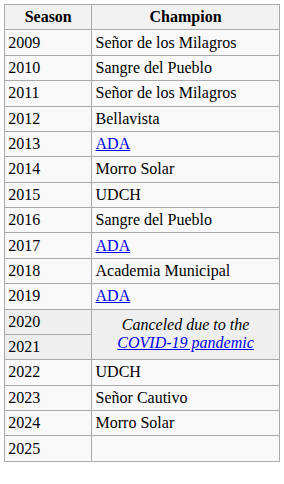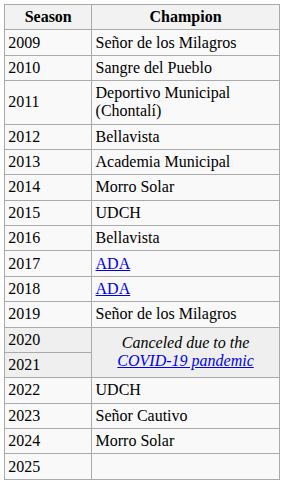 <table class="wikitable sortable">
 <tr>
 <th width=80px>Season</th>
 <th width=180px>Champion</th>
 </tr>
 <tr>
 <td>2009</td>
 <td>Señor de los Milagros</td>
 </tr>
 <tr>
 <td>2010</td>
 <td>Sangre del Pueblo</td>
 </tr>
 <tr>
 <td>2011</td>
-<td>Señor de los Milagros</td>
+<td>Deportivo Municipal (Chontalí)</td>
 </tr>
 <tr>
 <td>2012</td>
 <td>Bellavista</td>
 </tr>
 <tr>
 <td>2013</td>
-<td><a href='#'>ADA</a></td>
+<td>Academia Municipal</td>
 </tr>
 <tr>
 <td>2014</td>
 <td>Morro Solar</td>
 </tr>
 <tr>
 <td>2015</td>
 <td>UDCH</td>
 </tr>
 <tr>
 <td>2016</td>
-<td>Sangre del Pueblo</td>
+<td>Bellavista</td>
 </tr>
 <tr>
 <td>2017</td>
 <td><a href='#'>ADA</a></td>
 </tr>
 <tr>
 <td>2018</td>
-<td>Academia Municipal</td>
+<td><a href='#'>ADA</a></td>
 </tr>
 <tr>
 <td>2019</td>
-<td><a href='#'>ADA</a></td>
+<td>Señor de los Milagros</td>
 </tr>
 <tr bgcolor=#efefef>
 <td>2020</td>
 <td rowspan=2 colspan="1" align=center><em>Canceled due to the <a href='#'>COVID-19 pandemic</a></em></td>
 </tr>
 <tr bgcolor=#efefef>
 <td>2021</td>
 </tr>
 <tr>
 <td>2022</td>
 <td>UDCH</td>
 </tr>
 <tr>
 <td>2023</td>
 <td>Señor Cautivo</td>
 </tr>
 <tr>
 <td>2024</td>
 <td>Morro Solar</td>
 </tr>
 <tr>
 <td>2025</td>
 <td></td>
 </tr>
 <tr>
 </tr>
 </table>
